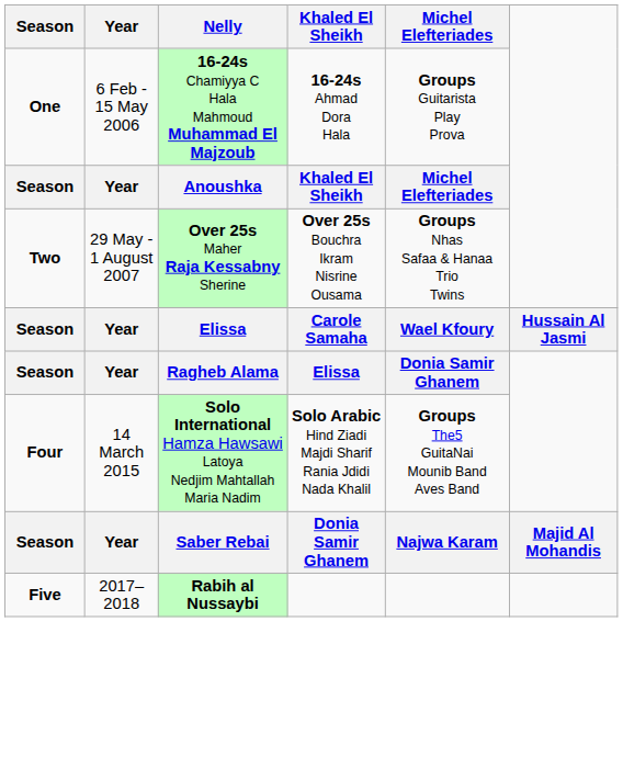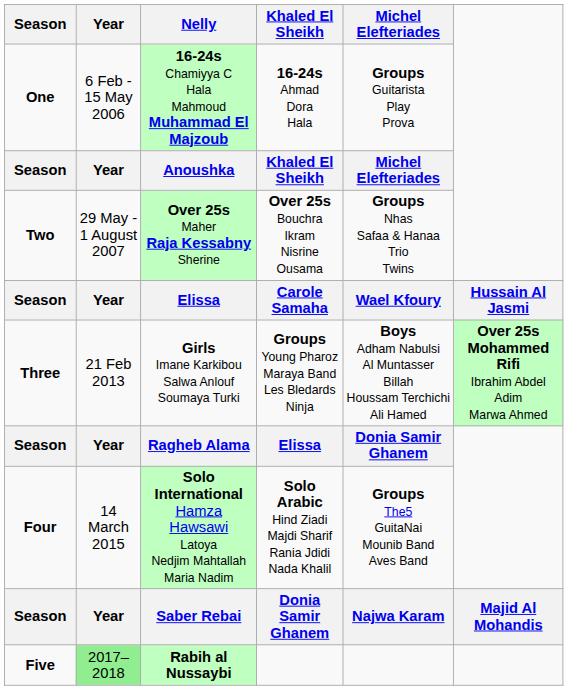 <table class="wikitable">
 <tr>
 <th width=6%>Season</th>
 <th width=6%>Year</th>
 <th width=10%><a href='#'>Nelly</a></th>
 <th width=10%><a href='#'>Khaled El Sheikh</a></th>
 <th width=10%><a href='#'>Michel Elefteriades</a></th>
 </tr>
 <tr align="center">
 <td><strong>One</strong></td>
 <td>6 Feb - 15 May <br> 2006</td>
 <td style="background:#BFFFC0; text-align:center"><strong>16-24s</strong><br><small>Chamiyya C</small><br><small>Hala</small><br><small>Mahmoud</small><br><small><big><strong><a href='#'>Muhammad El Majzoub</a></strong></big></small></td>
 <td style="text-align:center"><strong>16-24s</strong><br><small>Ahmad</small><br><small>Dora</small><br><small>Hala</small></td>
 <td style="text-align:center"><strong>Groups</strong><br><small>Guitarista</small><br><small>Play</small><br><small>Prova</small></td>
 </tr>
 <tr>
 <th width=6%>Season</th>
 <th width=6%>Year</th>
 <th width=10%><a href='#'>Anoushka</a></th>
 <th width=10%><a href='#'>Khaled El Sheikh</a></th>
 <th width=10%><a href='#'>Michel Elefteriades</a></th>
 </tr>
 <tr align="center">
 <td><strong>Two</strong></td>
 <td>29 May - 1 August<br>2007</td>
 <td style="background:#BFFFC0; text-align:center"><strong>Over 25s</strong><br><small>Maher</small><br><small><big><strong><a href='#'>Raja Kessabny</a></strong></big></small><br><small>Sherine</small></td>
 <td style="text-align:center"><strong>Over 25s</strong><br><small>Bouchra</small><br><small>Ikram</small><br><small>Nisrine</small><br><small>Ousama</small></td>
 <td style="text-align:center"><strong>Groups</strong><br><small>Nhas</small><br><small>Safaa & Hanaa</small><br><small>Trio</small><br><small>Twins</small></td>
 </tr>
 <tr>
 <th width=6%>Season</th>
 <th width=6%>Year</th>
 <th width=10%><a href='#'>Elissa</a></th>
 <th width=10%><a href='#'>Carole Samaha</a></th>
 <th width=10%><a href='#'>Wael Kfoury</a></th>
 <th width=10%><a href='#'>Hussain Al Jasmi</a></th>
 </tr>
+<tr align="center">
+<td><strong>Three</strong></td>
+<td>21 Feb<br>2013</td>
+<td style="text-align:center"><strong>Girls</strong><br><small>Imane Karkibou<br>Salwa Anlouf <br>Soumaya Turki</small></td>
+<td style="text-align:center"><strong>Groups</strong><br><small>Young Pharoz<br>Maraya Band<br>Les Bledards Ninja</small></td>
+<td style="text-align:center"><strong>Boys</strong><br><small>Adham Nabulsi<br>Al Muntasser Billah<br>Houssam Terchichi<br>Ali Hamed</small></td>
+<td style="background:#BFFFC0; text-align:center"><strong>Over 25s</strong><br><strong>Mohammed Rifi</strong><br><small>Ibrahim Abdel Adim<br>Marwa Ahmed</small></td>
+</tr>
 <tr>
 <th width=6%>Season</th>
 <th width=6%>Year</th>
 <th width=10%><a href='#'>Ragheb Alama</a></th>
 <th width=10%><a href='#'>Elissa</a></th>
 <th width=10%><a href='#'>Donia Samir Ghanem</a></th>
 </tr>
 <tr align="center">
 <td><strong>Four</strong></td>
 <td>14 March <br>2015</td>
 <td style="background:#BFFFC0; text-align:center"><strong>Solo International</strong><br><a href='#'>Hamza Hawsawi</a><br><small>Latoya<br>Nedjim Mahtallah<br>Maria Nadim</small></td>
 <td style="text-align:center"><strong>Solo Arabic</strong><br><small>Hind Ziadi<br>Majdi Sharif<br>Rania Jdidi<br>Nada Khalil</small></td>
 <td style="text-align:center"><strong>Groups</strong><br><small><a href='#'>The5</a><br>GuitaNai<br>Mounib Band<br>Aves Band</small></td>
 </tr>
 <tr>
 <th width=6%>Season</th>
 <th width=6%>Year</th>
 <th width=10%><a href='#'>Saber Rebai</a></th>
 <th width=10%><a href='#'>Donia Samir Ghanem</a></th>
 <th width=10%><a href='#'>Najwa Karam</a></th>
 <th width=10%><a href='#'>Majid Al Mohandis</a></th>
 </tr>
 <tr align="center">
 <td><strong>Five</strong></td>
-<td>2017–2018</td>
+<td style="background: lightgreen;">2017–2018</td>
 <td style="background:#BFFFC0; text-align:center"><strong>Rabih al Nussaybi</strong></td>
 <td style="text-align:center"></td>
 <td style="text-align:center"></td>
 <td style="text-align:center"></td>
 </tr>
 </table>
